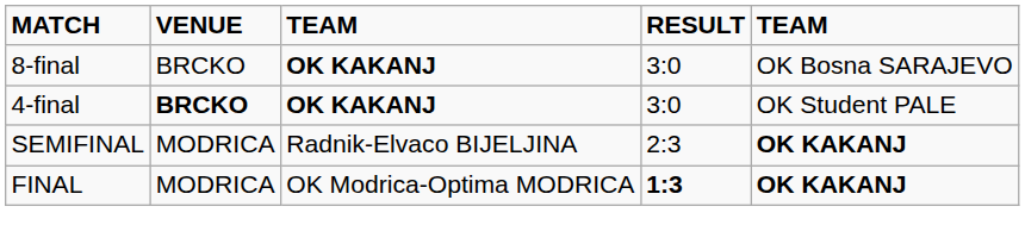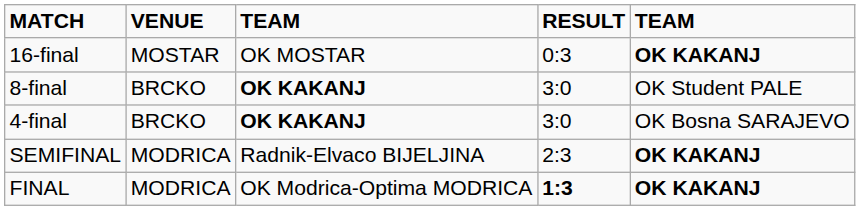 <table class="wikitable">
 <tr>
 <td><strong>MATCH</strong></td>
 <td><strong>VENUE</strong></td>
 <td><strong>TEAM</strong></td>
 <td><strong>RESULT</strong></td>
 <td><strong>TEAM</strong></td>
 </tr>
 <tr>
+<td>16-final</td>
+<td>MOSTAR</td>
+<td>OK MOSTAR</td>
+<td>0:3</td>
+<td><strong>OK KAKANJ</strong></td>
+</tr>
+<tr>
 <td>8-final</td>
 <td>BRCKO</td>
 <td><strong>OK KAKANJ</strong></td>
 <td>3:0</td>
-<td>OK Bosna SARAJEVO</td>
+<td>OK Student PALE</td>
 </tr>
 <tr>
 <td>4-final</td>
-<td><strong>BRCKO</strong></td>
+<td>BRCKO</td>
 <td><strong>OK KAKANJ</strong></td>
 <td>3:0</td>
-<td>OK Student PALE</td>
+<td>OK Bosna SARAJEVO</td>
 </tr>
 <tr>
 <td>SEMIFINAL</td>
 <td>MODRICA</td>
 <td>Radnik-Elvaco BIJELJINA</td>
 <td>2:3</td>
 <td><strong>OK KAKANJ</strong></td>
 </tr>
 <tr>
 <td>FINAL</td>
 <td>MODRICA</td>
 <td>OK Modrica-Optima MODRICA</td>
 <td><strong>1:3</strong></td>
 <td><strong>OK KAKANJ</strong></td>
 </tr>
 </table>
